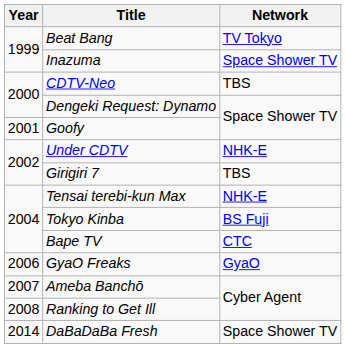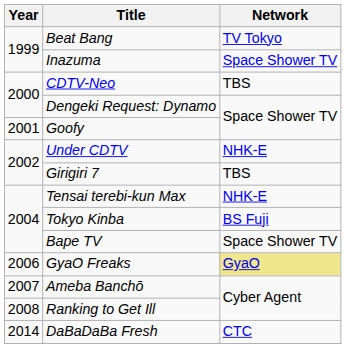 <table class="wikitable">
 <tr>
 <th>Year</th>
 <th>Title</th>
 <th>Network</th>
 </tr>
 <tr>
 <td rowspan="2">1999</td>
 <td><em>Beat Bang</em></td>
 <td><a href='#'>TV Tokyo</a></td>
 </tr>
 <tr>
 <td><em>Inazuma</em></td>
 <td><a href='#'>Space Shower TV</a></td>
 </tr>
 <tr>
 <td rowspan="2">2000</td>
 <td><em><a href='#'>CDTV-Neo</a></em></td>
 <td>TBS</td>
 </tr>
 <tr>
 <td><em>Dengeki Request: Dynamo</em></td>
 <td rowspan="2">Space Shower TV</td>
 </tr>
 <tr>
 <td>2001</td>
 <td><em>Goofy</em></td>
 </tr>
 <tr>
 <td rowspan="2">2002</td>
 <td><em><a href='#'>Under CDTV</a></em></td>
 <td><a href='#'>NHK-E</a></td>
 </tr>
 <tr>
 <td><em>Girigiri 7</em></td>
 <td>TBS</td>
 </tr>
 <tr>
 <td rowspan="3">2004</td>
 <td><em>Tensai terebi-kun Max</em></td>
 <td><a href='#'>NHK-E</a></td>
 </tr>
 <tr>
 <td><em>Tokyo Kinba</em></td>
 <td><a href='#'>BS Fuji</a></td>
 </tr>
 <tr>
 <td><em>Bape TV</em></td>
-<td><a href='#'>CTC</a></td>
+<td>Space Shower TV</td>
 </tr>
 <tr>
 <td>2006</td>
 <td><em>GyaO Freaks</em></td>
-<td><a href='#'>GyaO</a></td>
+<td style="background: khaki;"><a href='#'>GyaO</a></td>
 </tr>
 <tr>
 <td>2007</td>
 <td><em>Ameba Banchō</em></td>
 <td rowspan="2">Cyber Agent</td>
 </tr>
 <tr>
 <td>2008</td>
 <td><em>Ranking to Get Ill</em></td>
 </tr>
 <tr>
 <td>2014</td>
 <td><em>DaBaDaBa Fresh</em></td>
-<td>Space Shower TV</td>
+<td><a href='#'>CTC</a></td>
 </tr>
 </table>
